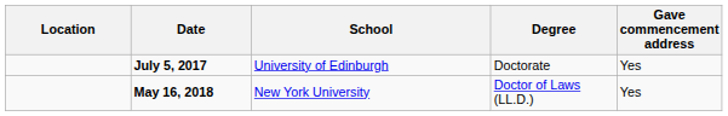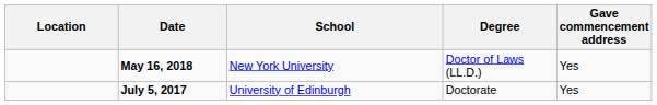 <table class="wikitable" style="width:100%;">
 <tr>
 <th style="width:20%;">Location</th>
 <th style="width:20%;">Date</th>
 <th style="width:40%;">School</th>
 <th style="width:20%;">Degree</th>
 <th style="width:20%;">Gave commencement address</th>
 </tr>
 <tr>
 <td></td>
+<td><strong>May 16, 2018</strong></td>
+<td><a href='#'>New York University</a></td>
+<td><a href='#'>Doctor of Laws</a> (LL.D.)</td>
+<td>Yes</td>
+</tr>
+<tr>
+<td></td>
 <td><strong>July 5, 2017</strong></td>
 <td><a href='#'>University of Edinburgh</a></td>
 <td>Doctorate</td>
 <td>Yes</td>
 </tr>
-<tr>
-<td></td>
-<td><strong>May 16, 2018</strong></td>
-<td><a href='#'>New York University</a></td>
-<td><a href='#'>Doctor of Laws</a> (LL.D.)</td>
-<td>Yes</td>
-</tr>
 </table>
